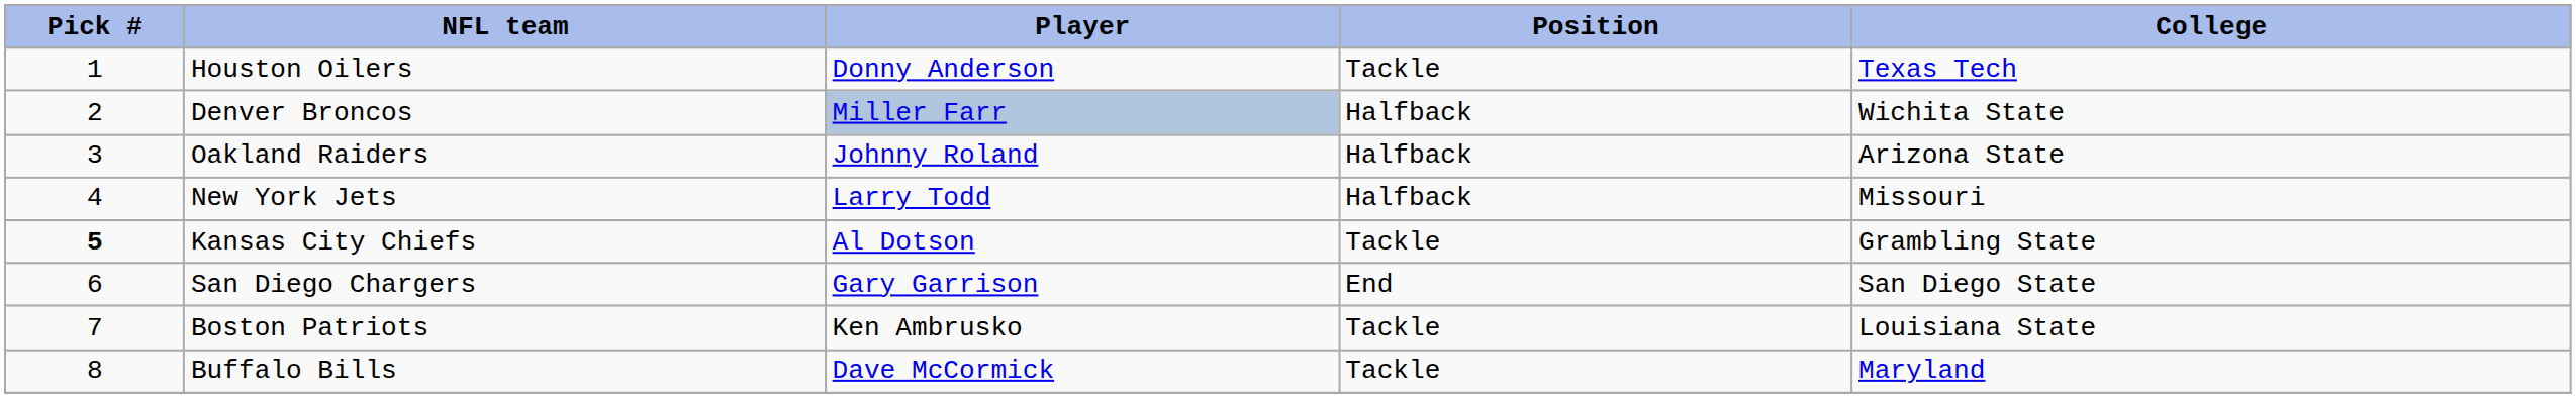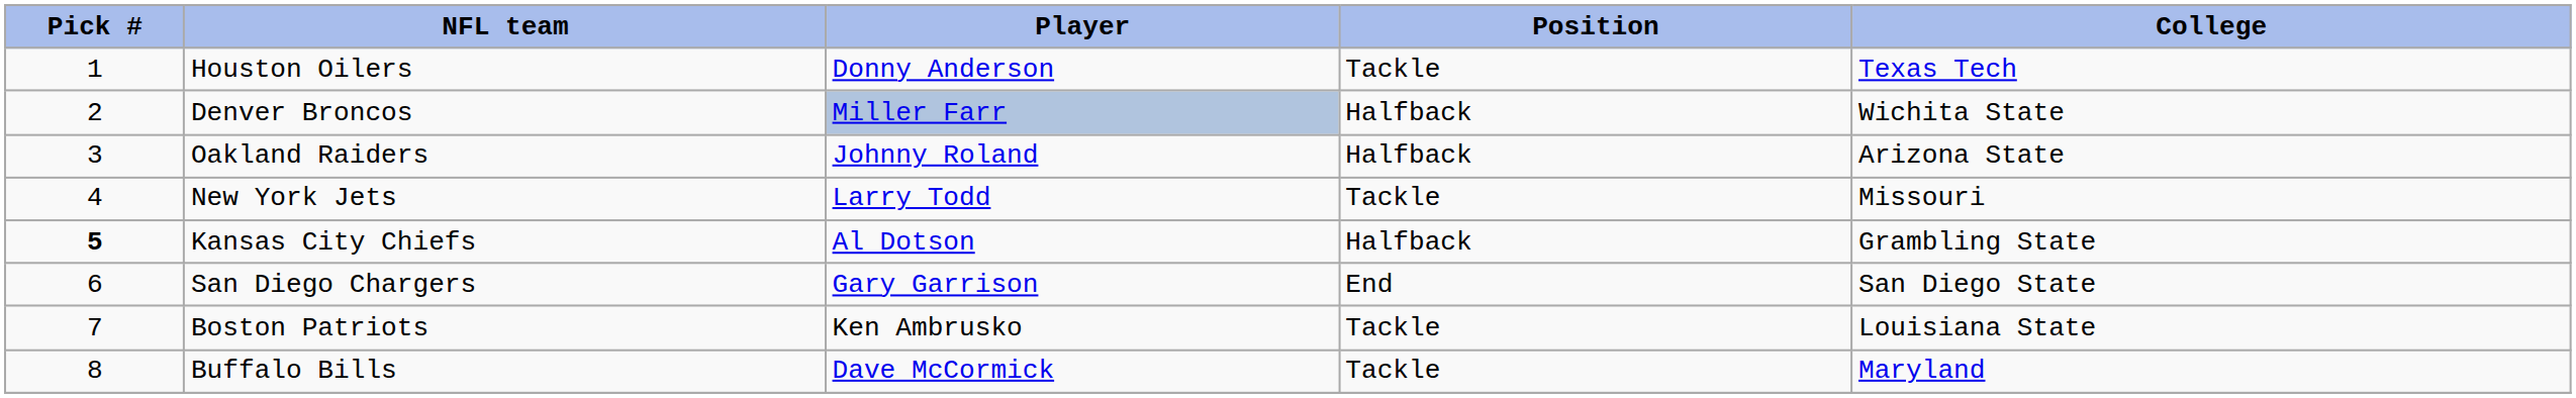 <table class="wikitable sortable sortable" style="width: 100%">
 <tr>
 <th style="background:#A8BDEC;" width=7%>Pick #</th>
 <th width=25% style="background:#A8BDEC;">NFL team</th>
 <th width=20% style="background:#A8BDEC;">Player</th>
 <th width=20% style="background:#A8BDEC;">Position</th>
 <th style="background:#A8BDEC;">College</th>
 </tr>
 <tr>
 <td align=center>1</td>
 <td>Houston Oilers</td>
 <td><a href='#'>Donny Anderson</a></td>
 <td>Tackle</td>
 <td><a href='#'>Texas Tech</a></td>
 </tr>
 <tr>
 <td align=center>2</td>
 <td>Denver Broncos</td>
 <td bgcolor="lightsteelblue"><a href='#'>Miller Farr</a></td>
 <td>Halfback</td>
 <td>Wichita State</td>
 </tr>
 <tr>
 <td align=center>3</td>
 <td>Oakland Raiders</td>
 <td><a href='#'>Johnny Roland</a></td>
 <td>Halfback</td>
 <td>Arizona State</td>
 </tr>
 <tr>
 <td align=center>4</td>
 <td>New York Jets</td>
 <td><a href='#'>Larry Todd</a></td>
-<td>Halfback</td>
+<td>Tackle</td>
 <td>Missouri</td>
 </tr>
 <tr>
 <td align=center><strong>5</strong></td>
 <td>Kansas City Chiefs</td>
 <td><a href='#'>Al Dotson</a></td>
-<td>Tackle</td>
+<td>Halfback</td>
 <td>Grambling State</td>
 </tr>
 <tr>
 <td align=center>6</td>
 <td>San Diego Chargers</td>
 <td><a href='#'>Gary Garrison</a></td>
 <td>End</td>
 <td>San Diego State</td>
 </tr>
 <tr>
 <td align=center>7</td>
 <td>Boston Patriots</td>
 <td>Ken Ambrusko</td>
 <td>Tackle</td>
 <td>Louisiana State</td>
 </tr>
 <tr>
 <td align=center>8</td>
 <td>Buffalo Bills</td>
 <td><a href='#'>Dave McCormick</a></td>
 <td>Tackle</td>
 <td><a href='#'>Maryland</a></td>
 </tr>
 <tr>
 </tr>
 </table>
